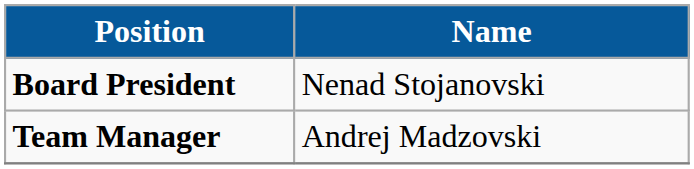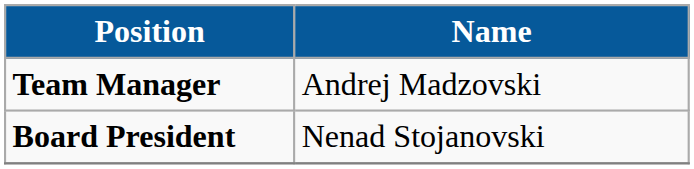 <table class="wikitable" style="color: white; font-size: 95%; border: gray solid 1px; border-collapse: collapse;" bgcolor="#069900" border="1" cellspacing="0" cellpadding="3">
 <tr bgcolor="#06599a">
 <td align=center><strong>Position</strong></td>
 <td align=center><strong>Name</strong></td>
 </tr>
 <tr style="color: black">
+<td width=130><strong>Team Manager</strong></td>
+<td width=180> Andrej Madzovski</td>
+</tr>
+<tr style="color: black">
 <td><strong>Board President</strong></td>
 <td> Nenad Stojanovski</td>
-</tr>
-<tr style="color: black">
-<td width=130><strong>Team Manager</strong></td>
-<td width=180> Andrej Madzovski</td>
 </tr>
 <tr>
 </tr>
 </table>
